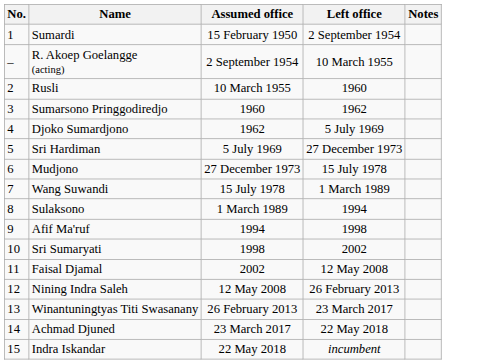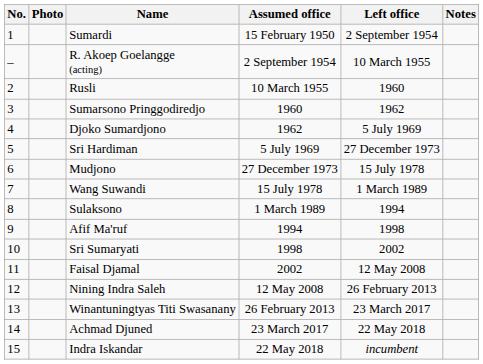 <table class="wikitable">
 <tr>
 <th>No.</th>
+<th>Photo</th>
 <th>Name</th>
 <th>Assumed office</th>
 <th>Left office</th>
 <th>Notes</th>
 </tr>
 <tr>
 <td>1</td>
+<td></td>
 <td>Sumardi</td>
 <td align=center>15 February 1950</td>
 <td align=center>2 September 1954</td>
 <td></td>
 </tr>
 <tr>
 <td>–</td>
+<td></td>
 <td>R. Akoep Goelangge<br><small>(acting)</small></td>
 <td align=center>2 September 1954</td>
 <td align=center>10 March 1955</td>
 <td></td>
 </tr>
 <tr>
 <td>2</td>
+<td></td>
 <td>Rusli</td>
 <td align=center>10 March 1955</td>
 <td align=center>1960</td>
 <td></td>
 </tr>
 <tr>
 <td>3</td>
+<td></td>
 <td>Sumarsono Pringgodiredjo</td>
 <td align=center>1960</td>
 <td align=center>1962</td>
 <td align=center></td>
 </tr>
 <tr>
 <td>4</td>
+<td></td>
 <td>Djoko Sumardjono</td>
 <td align=center>1962</td>
 <td align=center>5 July 1969</td>
 <td align=center></td>
 </tr>
 <tr>
 <td>5</td>
+<td></td>
 <td>Sri Hardiman</td>
 <td align=center>5 July 1969</td>
 <td align=center>27 December 1973</td>
 <td align=center></td>
 </tr>
 <tr>
 <td>6</td>
+<td></td>
 <td>Mudjono</td>
 <td align=center>27 December 1973</td>
 <td align=center>15 July 1978</td>
 <td align=center></td>
 </tr>
 <tr>
 <td>7</td>
+<td></td>
 <td>Wang Suwandi</td>
 <td align=center>15 July 1978</td>
 <td align=center>1 March 1989</td>
 <td align=center></td>
 </tr>
 <tr>
 <td>8</td>
+<td></td>
 <td>Sulaksono</td>
 <td align=center>1 March 1989</td>
 <td align=center>1994</td>
 <td align=center></td>
 </tr>
 <tr>
 <td>9</td>
+<td></td>
 <td>Afif Ma'ruf</td>
 <td align=center>1994</td>
 <td align=center>1998</td>
 <td align=center></td>
 </tr>
 <tr>
 <td>10</td>
+<td></td>
 <td>Sri Sumaryati</td>
 <td align=center>1998</td>
 <td align=center>2002</td>
 <td align=center></td>
 </tr>
 <tr>
 <td>11</td>
+<td></td>
 <td>Faisal Djamal</td>
 <td align=center>2002</td>
 <td align=center>12 May 2008</td>
 <td align=center></td>
 </tr>
 <tr>
 <td>12</td>
+<td></td>
 <td>Nining Indra Saleh</td>
 <td align=center>12 May 2008</td>
 <td align=center>26 February 2013</td>
 <td align=center></td>
 </tr>
 <tr>
 <td>13</td>
+<td></td>
 <td>Winantuningtyas Titi Swasanany</td>
 <td align=center>26 February 2013</td>
 <td align=center>23 March 2017</td>
 <td align=center></td>
 </tr>
 <tr>
 <td>14</td>
+<td></td>
 <td>Achmad Djuned</td>
 <td align=center>23 March 2017</td>
 <td align=center>22 May 2018</td>
 <td align=center></td>
 </tr>
 <tr>
 <td>15</td>
+<td></td>
 <td>Indra Iskandar</td>
 <td align=center>22 May 2018</td>
 <td align=center><em>incumbent</em></td>
 <td align=center></td>
 </tr>
 </table>
